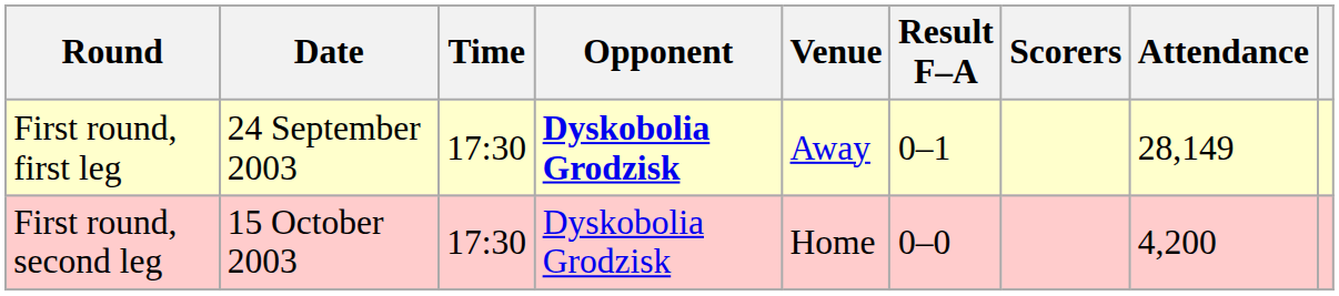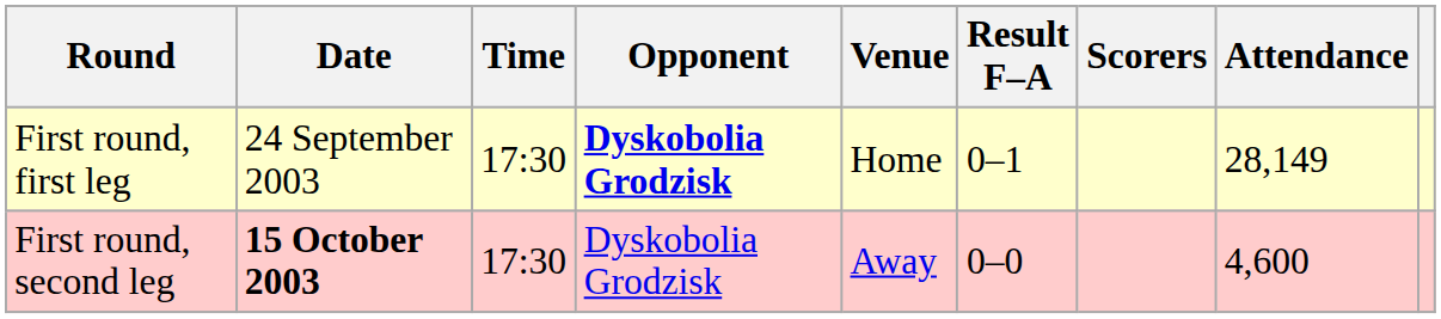 <table class="wikitable sortable">
 <tr>
 <th>Round</th>
 <th>Date</th>
 <th>Time</th>
 <th>Opponent</th>
 <th>Venue</th>
 <th>Result<br>F–A</th>
 <th class="unsortable">Scorers</th>
 <th>Attendance</th>
 <th class="unsortable"></th>
 </tr>
 <tr bgcolor="#FFFFCC">
 <td>First round, first leg</td>
 <td>24 September 2003</td>
 <td>17:30</td>
 <td><strong><a href='#'>Dyskobolia Grodzisk</a></strong></td>
-<td><a href='#'>Away</a></td>
+<td>Home</td>
 <td>0–1</td>
 <td></td>
 <td>28,149</td>
 <td></td>
 </tr>
 <tr bgcolor="#FFCCCC">
 <td>First round, second leg</td>
-<td>15 October 2003</td>
+<td><strong>15 October 2003</strong></td>
 <td>17:30</td>
 <td><a href='#'>Dyskobolia Grodzisk</a></td>
-<td>Home</td>
+<td><a href='#'>Away</a></td>
 <td>0–0</td>
 <td></td>
-<td>4,200</td>
+<td>4,600</td>
 <td></td>
 </tr>
 </table>
